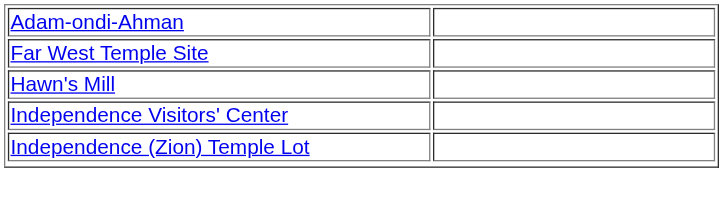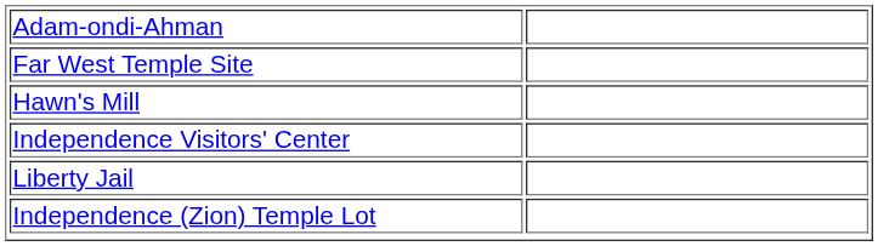 <table border="1" width="550">
 <tr>
 <td width="60%"><a href='#'>Adam-ondi-Ahman</a></td>
 <td width="40%"></td>
 </tr>
 <tr>
 <td><a href='#'>Far West Temple Site</a></td>
 <td></td>
 </tr>
 <tr>
 <td><a href='#'>Hawn's Mill</a></td>
 <td></td>
 </tr>
 <tr>
 <td><a href='#'>Independence Visitors' Center</a></td>
 <td></td>
 </tr>
 <tr>
+<td><a href='#'>Liberty Jail</a></td>
+<td></td>
+</tr>
+<tr>
 <td><a href='#'>Independence (Zion) Temple Lot</a></td>
 <td></td>
 </tr>
 <tr>
 </tr>
 </table>
